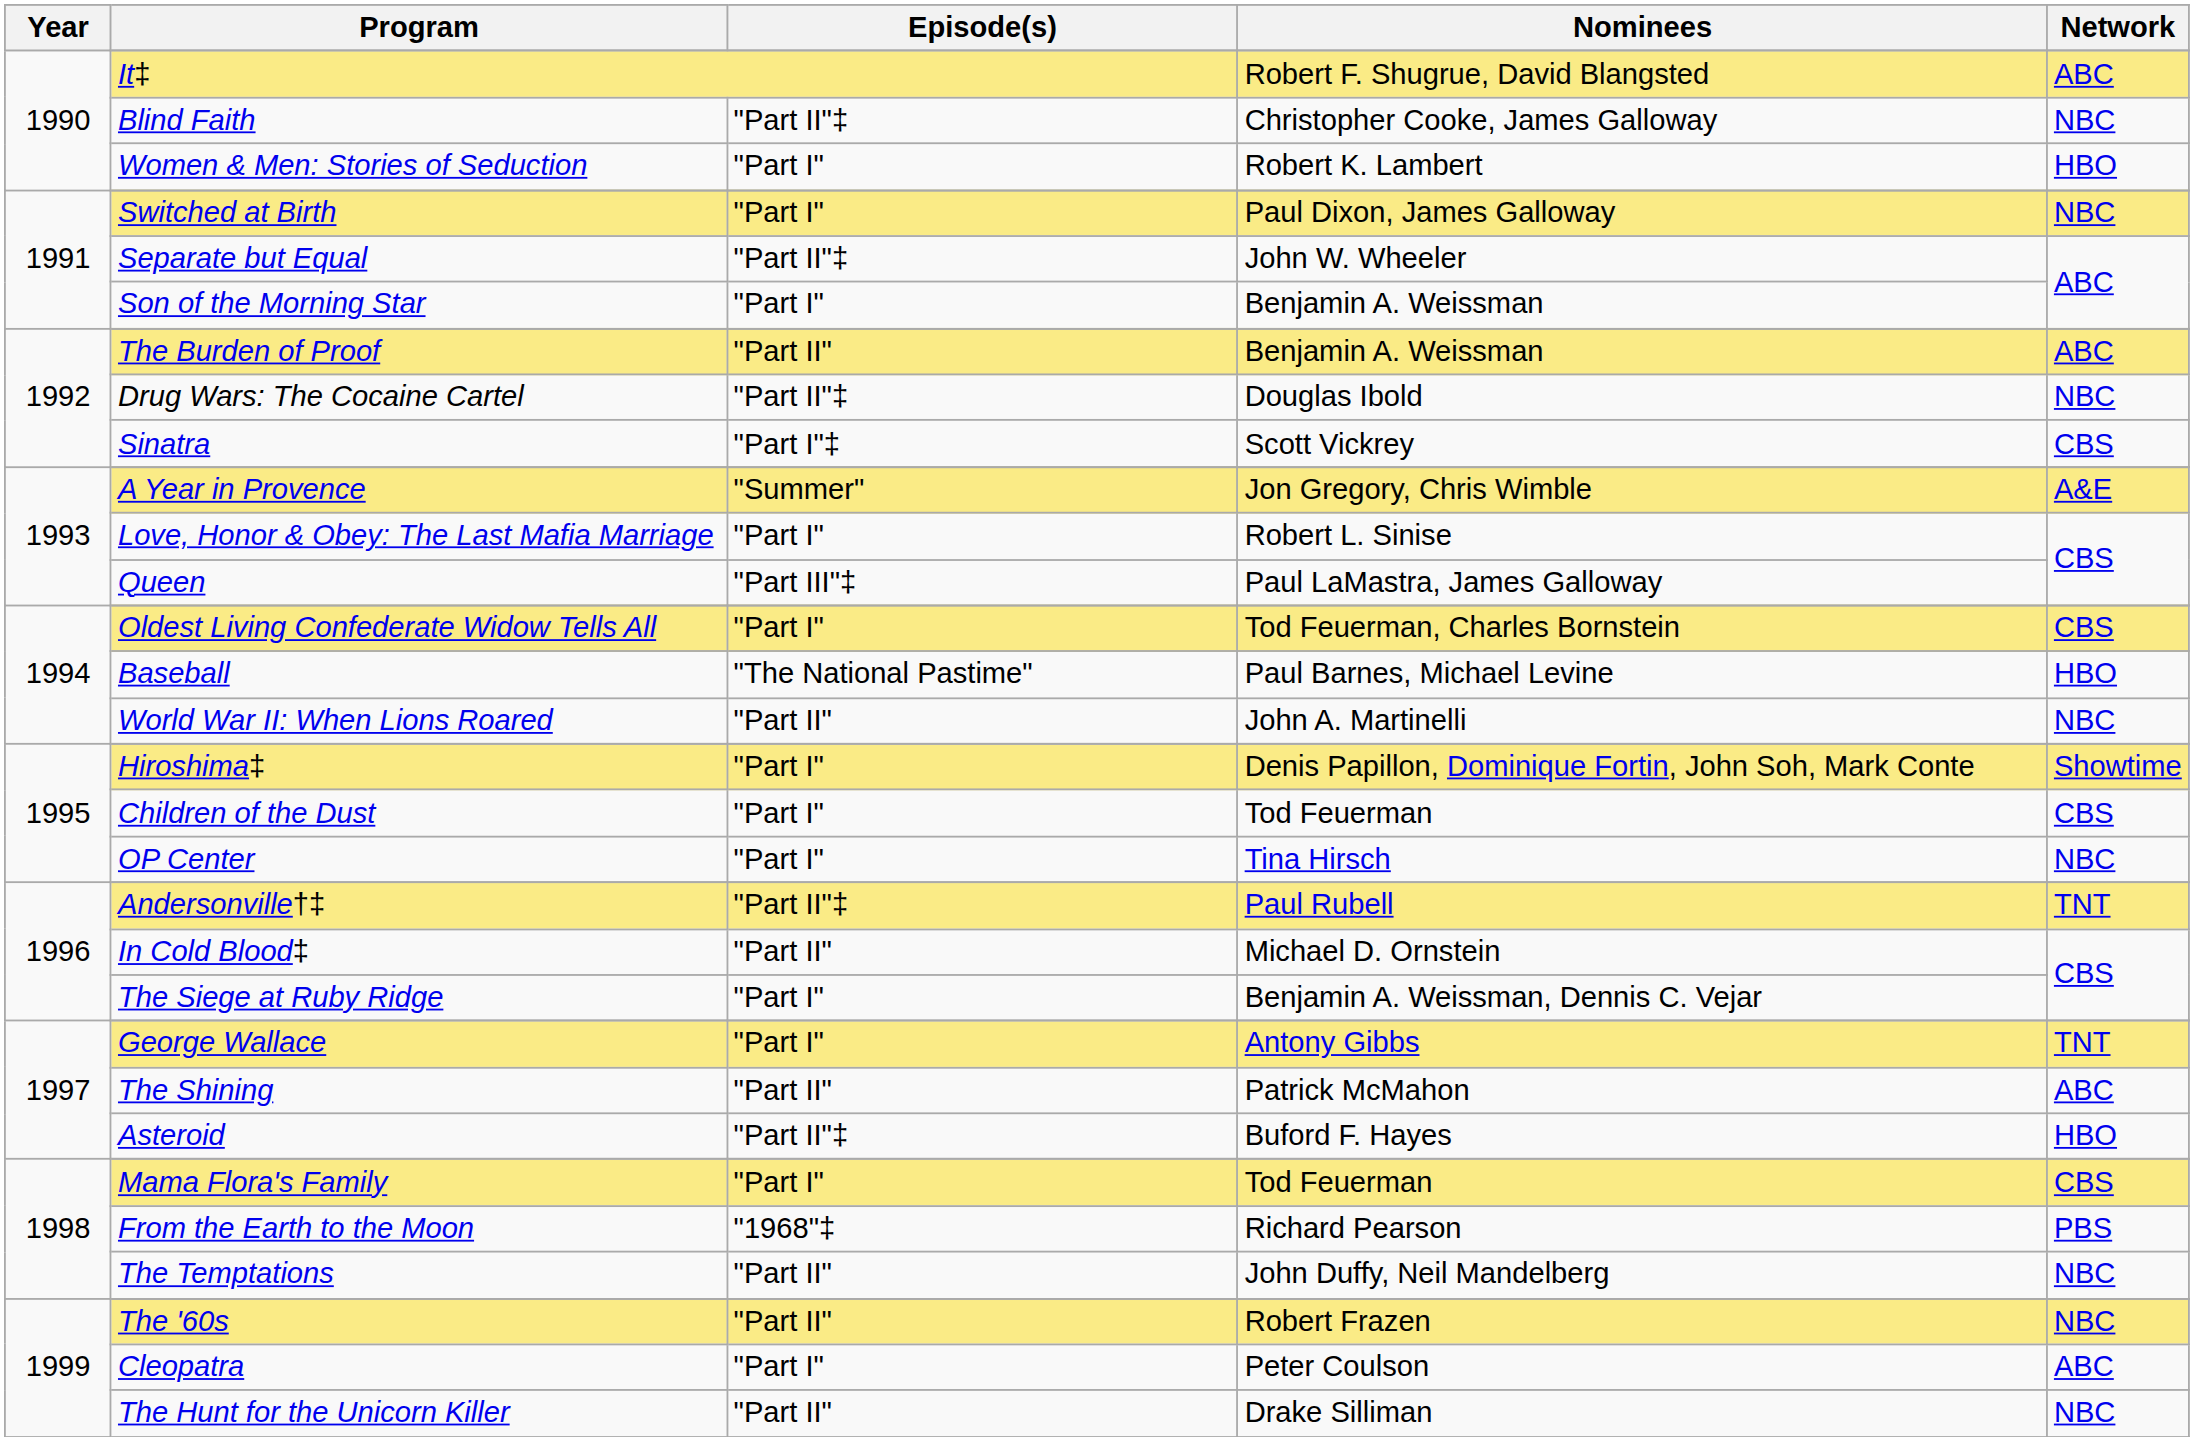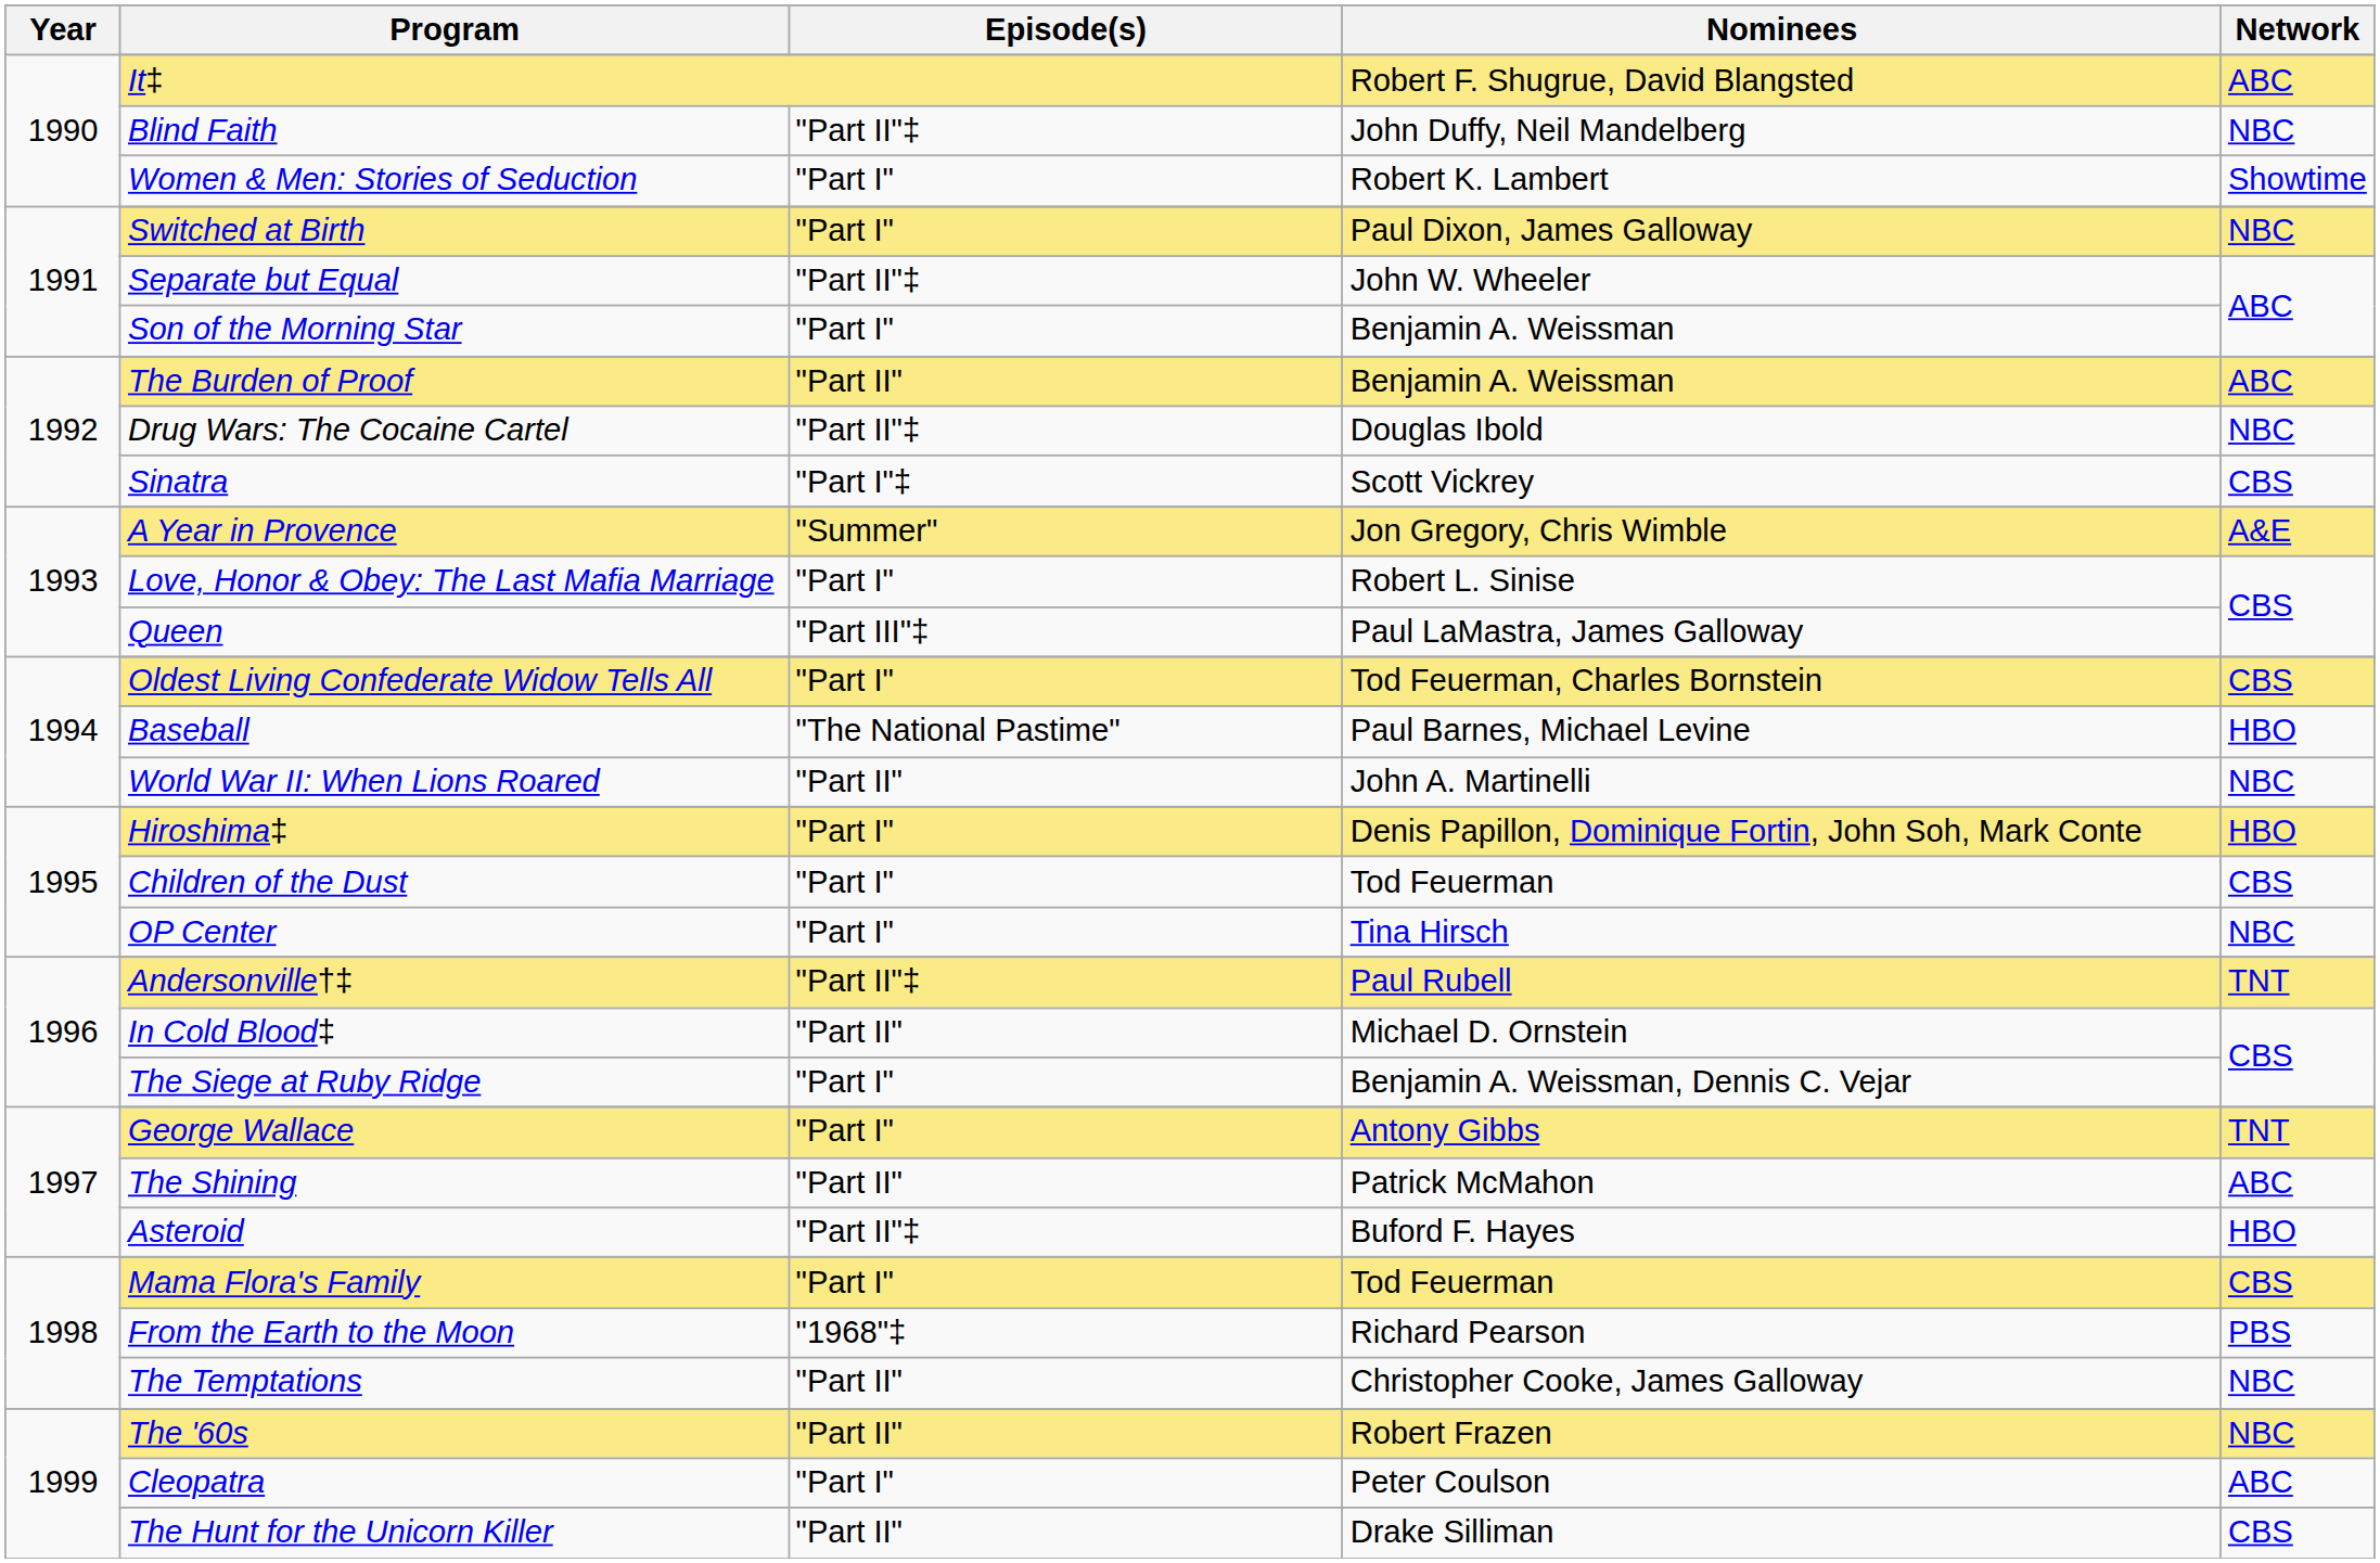 <table class="wikitable" style="width:95%">
 <tr bgcolor="#bebebe">
 <th width="5%">Year</th>
 <th width="30%">Program</th>
 <th width="25%">Episode(s)</th>
 <th width="40%">Nominees</th>
 <th width="10%">Network</th>
 </tr>
 <tr>
 <td rowspan=4 style="text-align:center">1990<br></td>
 </tr>
 <tr style="background:#FAEB86">
 <td colspan="2"><em><a href='#'>It</a></em>‡</td>
 <td>Robert F. Shugrue, David Blangsted</td>
 <td><a href='#'>ABC</a></td>
 </tr>
 <tr>
 <td><em><a href='#'>Blind Faith</a></em></td>
 <td>"Part II"‡</td>
-<td>Christopher Cooke, James Galloway</td>
+<td>John Duffy, Neil Mandelberg</td>
 <td><a href='#'>NBC</a></td>
 </tr>
 <tr>
 <td><em><a href='#'>Women & Men: Stories of Seduction</a></em></td>
 <td>"Part I"</td>
 <td>Robert K. Lambert</td>
-<td><a href='#'>HBO</a></td>
+<td><a href='#'>Showtime</a></td>
 </tr>
 <tr>
 <td rowspan=4 style="text-align:center">1991<br></td>
 </tr>
 <tr style="background:#FAEB86">
 <td><em><a href='#'>Switched at Birth</a></em></td>
 <td>"Part I"</td>
 <td>Paul Dixon, James Galloway</td>
 <td><a href='#'>NBC</a></td>
 </tr>
 <tr>
 <td><em><a href='#'>Separate but Equal</a></em></td>
 <td>"Part II"‡</td>
 <td>John W. Wheeler</td>
 <td rowspan="2"><a href='#'>ABC</a></td>
 </tr>
 <tr>
 <td><em><a href='#'>Son of the Morning Star</a></em></td>
 <td>"Part I"</td>
 <td>Benjamin A. Weissman</td>
 </tr>
 <tr>
 <td rowspan=4 style="text-align:center">1992<br></td>
 </tr>
 <tr style="background:#FAEB86">
 <td><em><a href='#'>The Burden of Proof</a></em></td>
 <td>"Part II"</td>
 <td>Benjamin A. Weissman</td>
 <td><a href='#'>ABC</a></td>
 </tr>
 <tr>
 <td><em>Drug Wars: The Cocaine Cartel</em></td>
 <td>"Part II"‡</td>
 <td>Douglas Ibold</td>
 <td><a href='#'>NBC</a></td>
 </tr>
 <tr>
 <td><em><a href='#'>Sinatra</a></em></td>
 <td>"Part I"‡</td>
 <td>Scott Vickrey</td>
 <td><a href='#'>CBS</a></td>
 </tr>
 <tr>
 <td rowspan=4 style="text-align:center">1993<br></td>
 </tr>
 <tr style="background:#FAEB86">
 <td><em><a href='#'>A Year in Provence</a></em></td>
 <td>"Summer"</td>
 <td>Jon Gregory, Chris Wimble</td>
 <td><a href='#'>A&E</a></td>
 </tr>
 <tr>
 <td><em><a href='#'>Love, Honor & Obey: The Last Mafia Marriage</a></em></td>
 <td>"Part I"</td>
 <td>Robert L. Sinise</td>
 <td rowspan="2"><a href='#'>CBS</a></td>
 </tr>
 <tr>
 <td><em><a href='#'>Queen</a></em></td>
 <td>"Part III"‡</td>
 <td>Paul LaMastra, James Galloway</td>
 </tr>
 <tr>
 <td rowspan=4 style="text-align:center">1994<br></td>
 </tr>
 <tr style="background:#FAEB86">
 <td><em><a href='#'>Oldest Living Confederate Widow Tells All</a></em></td>
 <td>"Part I"</td>
 <td>Tod Feuerman, Charles Bornstein</td>
 <td><a href='#'>CBS</a></td>
 </tr>
 <tr>
 <td><em><a href='#'>Baseball</a></em></td>
 <td>"The National Pastime"</td>
 <td>Paul Barnes, Michael Levine</td>
 <td><a href='#'>HBO</a></td>
 </tr>
 <tr>
 <td><em><a href='#'>World War II: When Lions Roared</a></em></td>
 <td>"Part II"</td>
 <td>John A. Martinelli</td>
 <td><a href='#'>NBC</a></td>
 </tr>
 <tr>
 <td rowspan=4 style="text-align:center">1995<br></td>
 </tr>
 <tr style="background:#FAEB86">
 <td><em><a href='#'>Hiroshima</a></em>‡</td>
 <td>"Part I"</td>
 <td>Denis Papillon, <a href='#'>Dominique Fortin</a>, John Soh, Mark Conte</td>
-<td><a href='#'>Showtime</a></td>
+<td><a href='#'>HBO</a></td>
 </tr>
 <tr>
 <td><em><a href='#'>Children of the Dust</a></em></td>
 <td>"Part I"</td>
 <td>Tod Feuerman</td>
 <td><a href='#'>CBS</a></td>
 </tr>
 <tr>
 <td><em><a href='#'>OP Center</a></em></td>
 <td>"Part I"</td>
 <td><a href='#'>Tina Hirsch</a></td>
 <td><a href='#'>NBC</a></td>
 </tr>
 <tr>
 <td rowspan=4 style="text-align:center">1996<br></td>
 </tr>
 <tr style="background:#FAEB86">
 <td><em><a href='#'>Andersonville</a></em>†‡</td>
 <td>"Part II"‡</td>
 <td><a href='#'>Paul Rubell</a></td>
 <td><a href='#'>TNT</a></td>
 </tr>
 <tr>
 <td><em><a href='#'>In Cold Blood</a></em>‡</td>
 <td>"Part II"</td>
 <td>Michael D. Ornstein</td>
 <td rowspan="2"><a href='#'>CBS</a></td>
 </tr>
 <tr>
 <td><em><a href='#'>The Siege at Ruby Ridge</a></em></td>
 <td>"Part I"</td>
 <td>Benjamin A. Weissman, Dennis C. Vejar</td>
 </tr>
 <tr>
 <td rowspan=4 style="text-align:center">1997<br></td>
 </tr>
 <tr style="background:#FAEB86">
 <td><em><a href='#'>George Wallace</a></em></td>
 <td>"Part I"</td>
 <td><a href='#'>Antony Gibbs</a></td>
 <td><a href='#'>TNT</a></td>
 </tr>
 <tr>
 <td><em><a href='#'>The Shining</a></em></td>
 <td>"Part II"</td>
 <td>Patrick McMahon</td>
 <td><a href='#'>ABC</a></td>
 </tr>
 <tr>
 <td><em><a href='#'>Asteroid</a></em></td>
 <td>"Part II"‡</td>
 <td>Buford F. Hayes</td>
 <td><a href='#'>HBO</a></td>
 </tr>
 <tr>
 <td rowspan=4 style="text-align:center">1998<br></td>
 </tr>
 <tr style="background:#FAEB86">
 <td><em><a href='#'>Mama Flora's Family</a></em></td>
 <td>"Part I"</td>
 <td>Tod Feuerman</td>
 <td><a href='#'>CBS</a></td>
 </tr>
 <tr>
 <td><em><a href='#'>From the Earth to the Moon</a></em></td>
 <td>"1968"‡</td>
 <td>Richard Pearson</td>
 <td><a href='#'>PBS</a></td>
 </tr>
 <tr>
 <td><em><a href='#'>The Temptations</a></em></td>
 <td>"Part II"</td>
-<td>John Duffy, Neil Mandelberg</td>
+<td>Christopher Cooke, James Galloway</td>
 <td><a href='#'>NBC</a></td>
 </tr>
 <tr>
 <td rowspan=4 style="text-align:center">1999<br></td>
 </tr>
 <tr style="background:#FAEB86">
 <td><em><a href='#'>The '60s</a></em></td>
 <td>"Part II"</td>
 <td>Robert Frazen</td>
 <td><a href='#'>NBC</a></td>
 </tr>
 <tr>
 <td><em><a href='#'>Cleopatra</a></em></td>
 <td>"Part I"</td>
 <td>Peter Coulson</td>
 <td><a href='#'>ABC</a></td>
 </tr>
 <tr>
 <td><em><a href='#'>The Hunt for the Unicorn Killer</a></em></td>
 <td>"Part II"</td>
 <td>Drake Silliman</td>
-<td><a href='#'>NBC</a></td>
+<td><a href='#'>CBS</a></td>
 </tr>
 <tr>
 </tr>
 </table>
